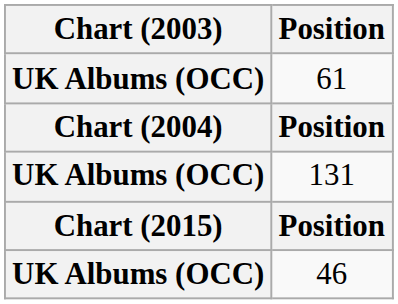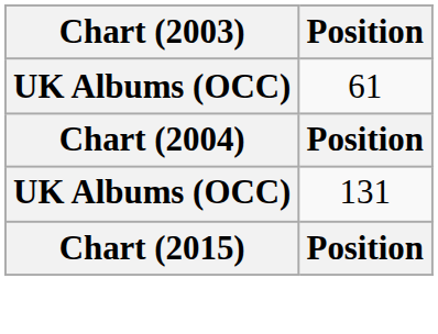 <table class="wikitable plainrowheaders" style="text-align:center">
 <tr>
 <th scope="col">Chart (2003)</th>
 <th scope="col">Position</th>
 </tr>
 <tr>
 <th scope="row">UK Albums (OCC)</th>
 <td>61</td>
 </tr>
 <tr>
 <th scope="col">Chart (2004)</th>
 <th scope="col">Position</th>
 </tr>
 <tr>
 <th scope="row">UK Albums (OCC)</th>
 <td>131</td>
 </tr>
 <tr>
 <th scope="col">Chart (2015)</th>
 <th scope="col">Position</th>
 </tr>
-<tr>
-<th scope="row">UK Albums (OCC)</th>
-<td>46</td>
-</tr>
 </table>
